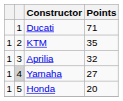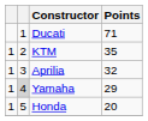 <table class="wikitable" style="font-size: 95%;">
 <tr>
 <th></th>
 <th></th>
 <th>Constructor</th>
 <th>Points</th>
 </tr>
 <tr>
 <td></td>
 <td align=center>1</td>
 <td> <a href='#'>Ducati</a></td>
 <td align=left>71</td>
 </tr>
 <tr>
 <td> 1</td>
 <td align=center>2</td>
 <td> <a href='#'>KTM</a></td>
 <td align=left>35</td>
 </tr>
 <tr>
 <td> 1</td>
 <td align=center>3</td>
 <td> <a href='#'>Aprilia</a></td>
 <td align=left>32</td>
 </tr>
 <tr>
 <td> 1</td>
 <td align=center style="background: lightgrey;">4</td>
 <td> <a href='#'>Yamaha</a></td>
-<td align=left>27</td>
+<td align=left>29</td>
 </tr>
 <tr>
 <td> 1</td>
 <td align=center>5</td>
 <td> <a href='#'>Honda</a></td>
 <td align=left>20</td>
 </tr>
 <tr>
 </tr>
 </table>
